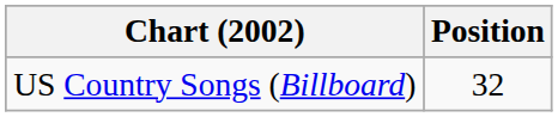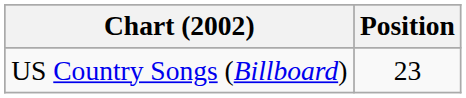 <table class="wikitable sortable">
 <tr>
 <th scope="col">Chart (2002)</th>
 <th scope="col">Position</th>
 </tr>
 <tr>
 <td>US <a href='#'>Country Songs</a> (<em><a href='#'>Billboard</a></em>)</td>
-<td align="center">32</td>
+<td align="center">23</td>
 </tr>
 </table>
